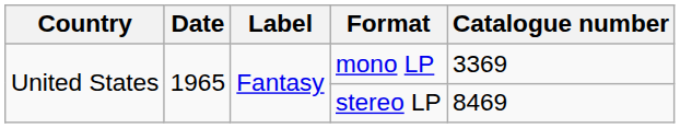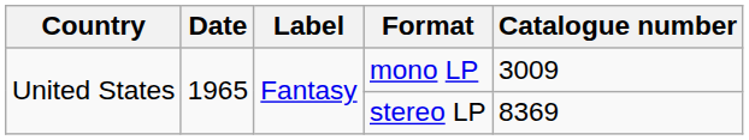 <table class="wikitable">
 <tr>
 <th>Country</th>
 <th>Date</th>
 <th>Label</th>
 <th>Format</th>
 <th>Catalogue number</th>
 </tr>
 <tr>
 <td rowspan=2>United States</td>
 <td rowspan=2>1965</td>
 <td rowspan=2><a href='#'>Fantasy</a></td>
 <td><a href='#'>mono</a> <a href='#'>LP</a></td>
-<td>3369</td>
+<td>3009</td>
 </tr>
 <tr>
 <td><a href='#'>stereo</a> LP</td>
-<td>8469</td>
+<td>8369</td>
 </tr>
 </table>
